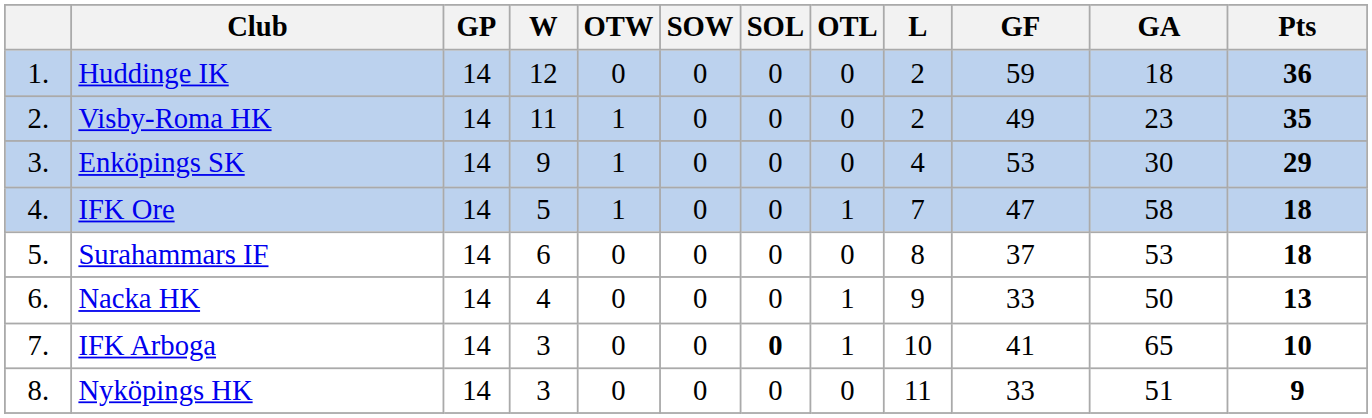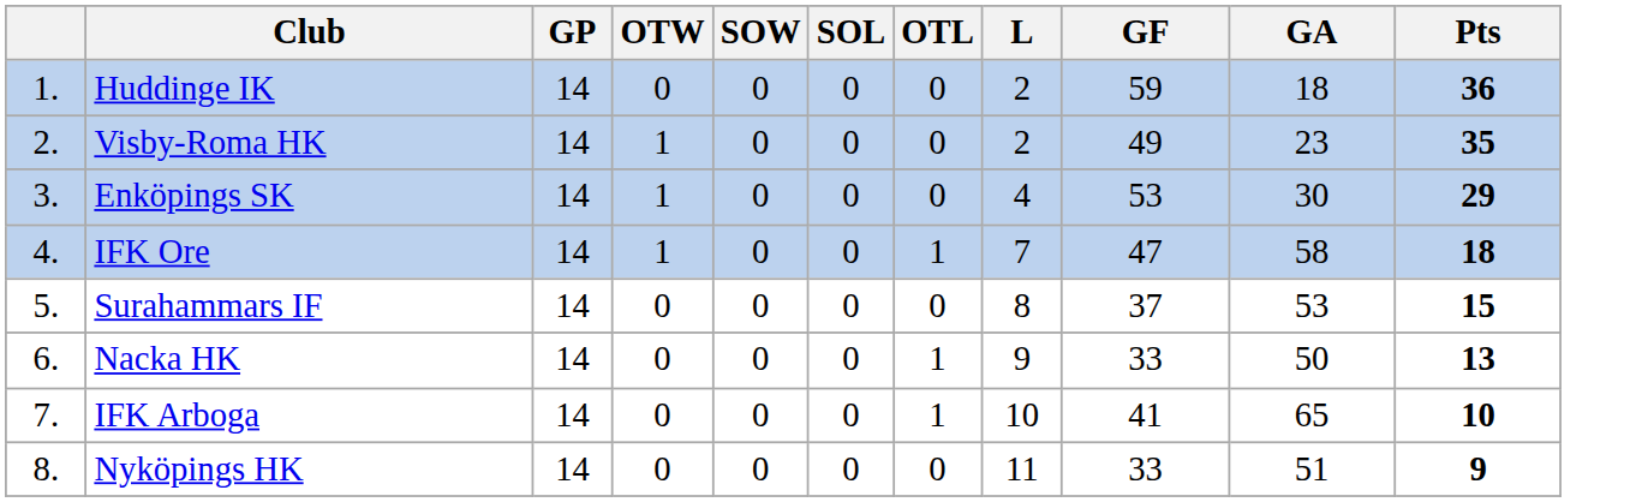 <table class="wikitable">
 <tr>
 <th width="30"></th>
 <th width="200">Club</th>
 <th width="30">GP</th>
-<th width="30">W</th>
 <th width="30">OTW</th>
 <th width="30">SOW</th>
 <th width="30">SOL</th>
 <th width="30">OTL</th>
 <th width="30">L</th>
 <th width="70">GF</th>
 <th width="70">GA</th>
 <th width="70">Pts</th>
 </tr>
 <tr bgcolor="#BCD2EE" align="center">
 <td>1.</td>
 <td align="left"><a href='#'>Huddinge IK</a></td>
 <td>14</td>
-<td>12</td>
 <td>0</td>
 <td>0</td>
 <td>0</td>
 <td>0</td>
 <td>2</td>
 <td>59</td>
 <td>18</td>
 <td><strong>36</strong></td>
 </tr>
 <tr bgcolor="#BCD2EE" align="center">
 <td>2.</td>
 <td align="left"><a href='#'>Visby-Roma HK</a></td>
 <td>14</td>
-<td>11</td>
 <td>1</td>
 <td>0</td>
 <td>0</td>
 <td>0</td>
 <td>2</td>
 <td>49</td>
 <td>23</td>
 <td><strong>35</strong></td>
 </tr>
 <tr bgcolor="#BCD2EE" align="center">
 <td>3.</td>
 <td align="left"><a href='#'>Enköpings SK</a></td>
 <td>14</td>
-<td>9</td>
 <td>1</td>
 <td>0</td>
 <td>0</td>
 <td>0</td>
 <td>4</td>
 <td>53</td>
 <td>30</td>
 <td><strong>29</strong></td>
 </tr>
 <tr bgcolor="#BCD2EE" align="center">
 <td>4.</td>
 <td align="left"><a href='#'>IFK Ore</a></td>
 <td>14</td>
-<td>5</td>
 <td>1</td>
 <td>0</td>
 <td>0</td>
 <td>1</td>
 <td>7</td>
 <td>47</td>
 <td>58</td>
 <td><strong>18</strong></td>
 </tr>
 <tr bgcolor="#FFFFFF" align="center">
 <td>5.</td>
 <td align="left"><a href='#'>Surahammars IF</a></td>
 <td>14</td>
-<td>6</td>
 <td>0</td>
 <td>0</td>
 <td>0</td>
 <td>0</td>
 <td>8</td>
 <td>37</td>
 <td>53</td>
-<td><strong>18</strong></td>
+<td><strong>15</strong></td>
 </tr>
 <tr bgcolor="#FFFFFF" align="center">
 <td>6.</td>
 <td align="left"><a href='#'>Nacka HK</a></td>
 <td>14</td>
-<td>4</td>
 <td>0</td>
 <td>0</td>
 <td>0</td>
 <td>1</td>
 <td>9</td>
 <td>33</td>
 <td>50</td>
 <td><strong>13</strong></td>
 </tr>
 <tr bgcolor="#FFFFFF" align="center">
 <td>7.</td>
 <td align="left"><a href='#'>IFK Arboga</a></td>
 <td>14</td>
-<td>3</td>
 <td>0</td>
 <td>0</td>
-<td><strong>0</strong></td>
+<td>0</td>
 <td>1</td>
 <td>10</td>
 <td>41</td>
 <td>65</td>
 <td><strong>10</strong></td>
 </tr>
 <tr bgcolor="#FFFFFF" align="center">
 <td>8.</td>
 <td align="left"><a href='#'>Nyköpings HK</a></td>
 <td>14</td>
-<td>3</td>
 <td>0</td>
 <td>0</td>
 <td>0</td>
 <td>0</td>
 <td>11</td>
 <td>33</td>
 <td>51</td>
 <td><strong>9</strong></td>
 </tr>
 </table>
